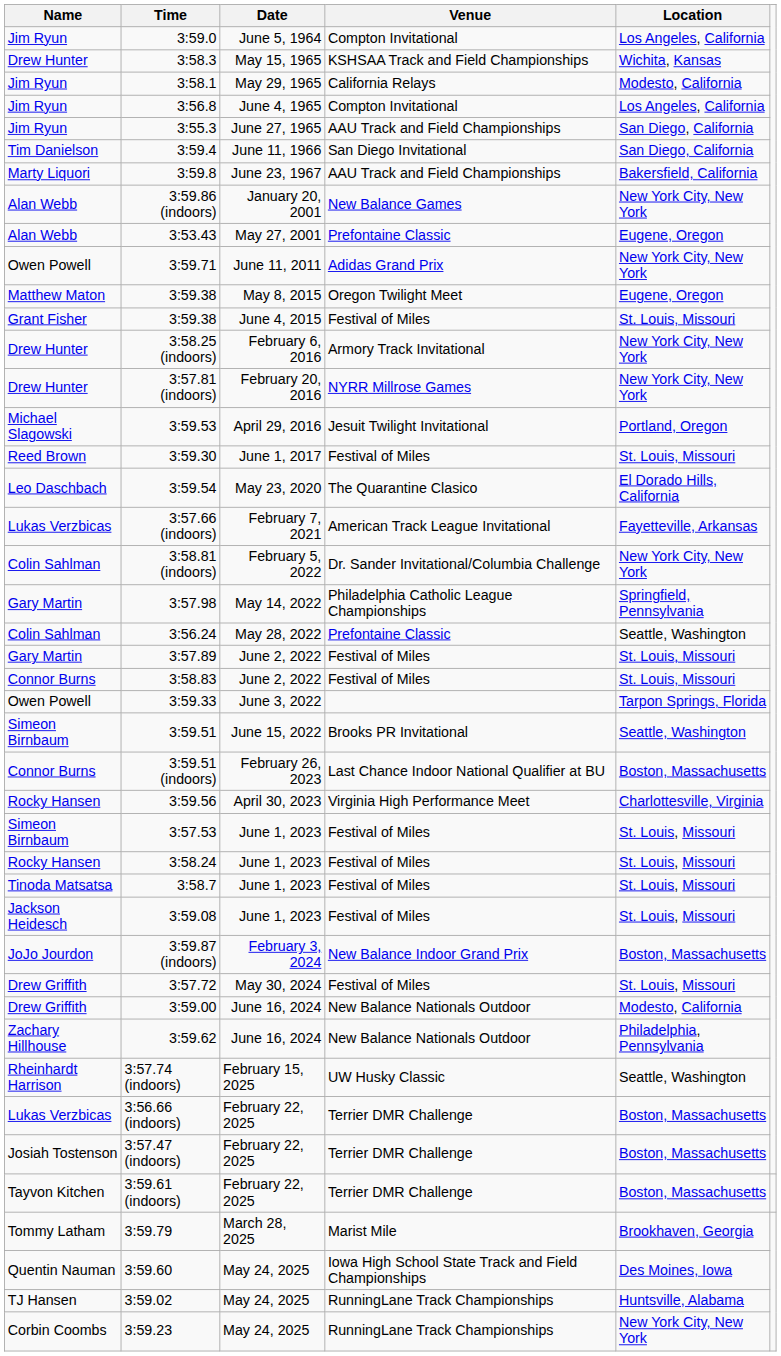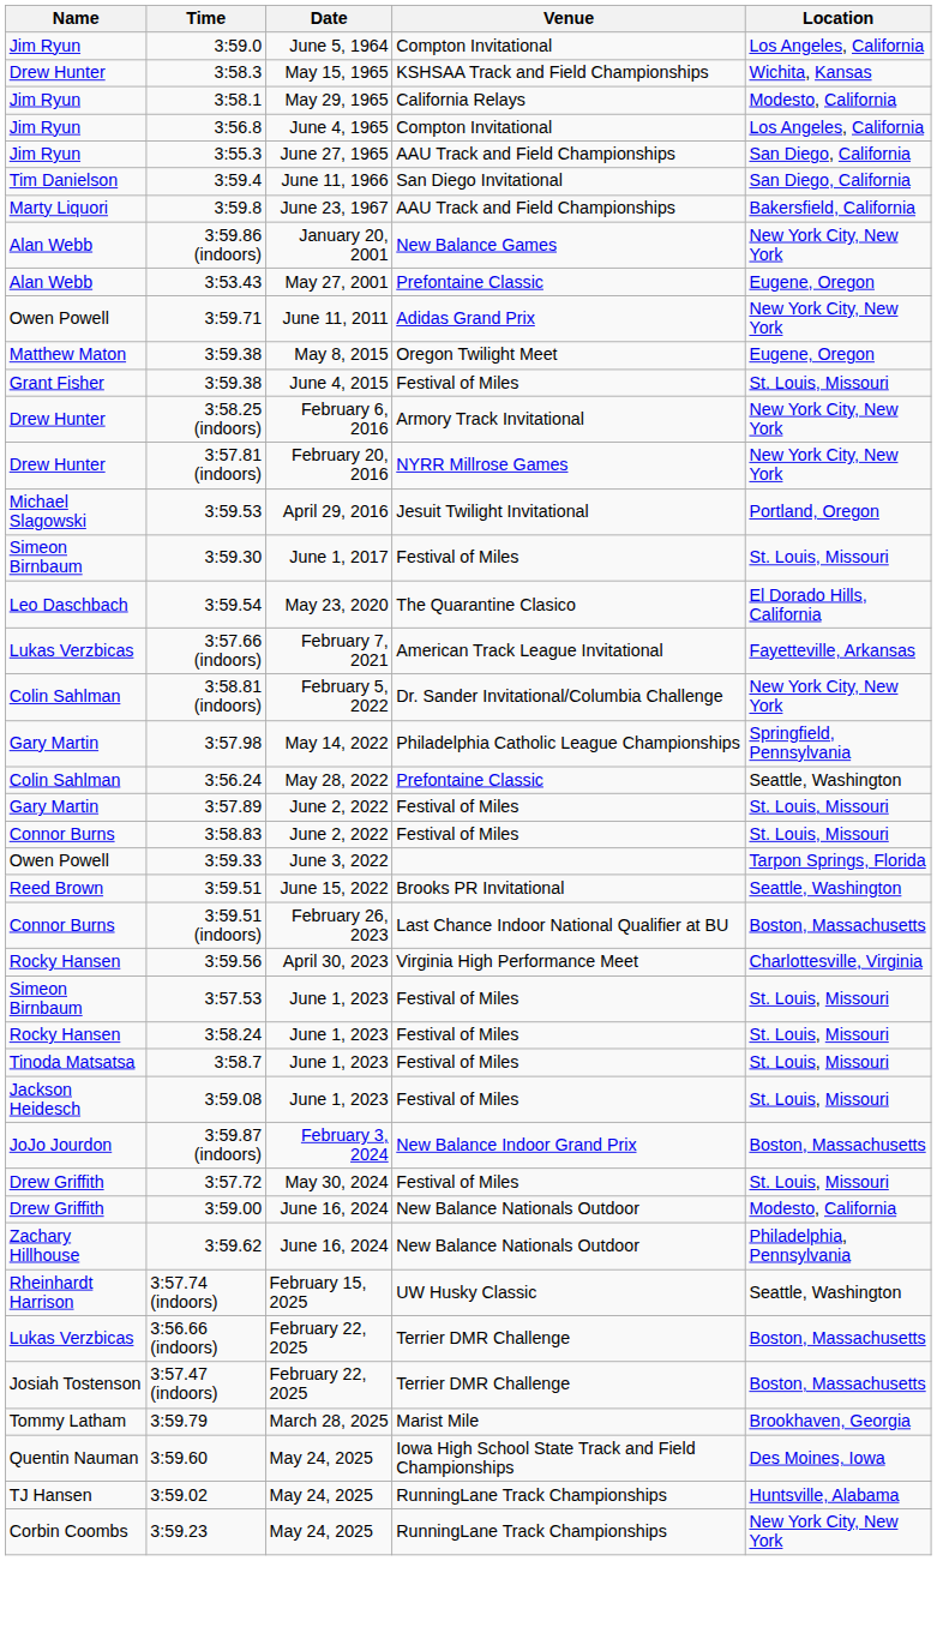 <table class="sortable wikitable">
 <tr>
 <th>Name</th>
 <th>Time</th>
 <th>Date</th>
 <th>Venue</th>
 <th>Location</th>
 </tr>
 <tr>
 <td><a href='#'>Jim Ryun</a></td>
 <td align=right>3:59.0</td>
 <td align=right>June 5, 1964</td>
 <td>Compton Invitational</td>
 <td><a href='#'>Los Angeles</a>, <a href='#'>California</a></td>
 </tr>
 <tr>
 <td><a href='#'>Drew Hunter</a></td>
 <td align=right>3:58.3</td>
 <td align=right>May 15, 1965</td>
 <td>KSHSAA Track and Field Championships</td>
 <td><a href='#'>Wichita</a>, <a href='#'>Kansas</a></td>
 </tr>
 <tr>
 <td><a href='#'>Jim Ryun</a></td>
 <td align=right>3:58.1</td>
 <td align=right>May 29, 1965</td>
 <td>California Relays</td>
 <td><a href='#'>Modesto</a>, <a href='#'>California</a></td>
 </tr>
 <tr>
 <td><a href='#'>Jim Ryun</a></td>
 <td align=right>3:56.8</td>
 <td align=right>June 4, 1965</td>
 <td>Compton Invitational</td>
 <td><a href='#'>Los Angeles</a>, <a href='#'>California</a></td>
 </tr>
 <tr>
 <td><a href='#'>Jim Ryun</a></td>
 <td align=right>3:55.3</td>
 <td align=right>June 27, 1965</td>
 <td>AAU Track and Field Championships</td>
 <td><a href='#'>San Diego</a>, <a href='#'>California</a></td>
 </tr>
 <tr>
 <td><a href='#'>Tim Danielson</a></td>
 <td align=right>3:59.4</td>
 <td align=right>June 11, 1966</td>
 <td>San Diego Invitational</td>
 <td><a href='#'>San Diego, California</a></td>
 </tr>
 <tr>
 <td><a href='#'>Marty Liquori</a></td>
 <td align=right>3:59.8</td>
 <td align=right>June 23, 1967</td>
 <td>AAU Track and Field Championships</td>
 <td><a href='#'>Bakersfield, California</a></td>
 </tr>
 <tr>
 <td><a href='#'>Alan Webb</a></td>
 <td align=right>3:59.86 (indoors)</td>
 <td align=right>January 20, 2001</td>
 <td><a href='#'>New Balance Games</a></td>
 <td><a href='#'>New York City, New York</a></td>
 </tr>
 <tr>
 <td><a href='#'>Alan Webb</a></td>
 <td align=right>3:53.43</td>
 <td align=right>May 27, 2001</td>
 <td><a href='#'>Prefontaine Classic</a></td>
 <td><a href='#'>Eugene, Oregon</a></td>
 </tr>
 <tr>
 <td>Owen Powell</td>
 <td align=right>3:59.71</td>
 <td align=right>June 11, 2011</td>
 <td><a href='#'>Adidas Grand Prix</a></td>
 <td><a href='#'>New York City, New York</a></td>
 </tr>
 <tr>
 <td><a href='#'>Matthew Maton</a></td>
 <td align=right>3:59.38</td>
 <td align=right>May 8, 2015</td>
 <td>Oregon Twilight Meet</td>
 <td><a href='#'>Eugene, Oregon</a></td>
 </tr>
 <tr>
 <td><a href='#'>Grant Fisher</a></td>
 <td align=right>3:59.38</td>
 <td align=right>June 4, 2015</td>
 <td>Festival of Miles</td>
 <td><a href='#'>St. Louis, Missouri</a></td>
 </tr>
 <tr>
 <td><a href='#'>Drew Hunter</a></td>
 <td align=right>3:58.25 (indoors)</td>
 <td align=right>February 6, 2016</td>
 <td>Armory Track Invitational</td>
 <td><a href='#'>New York City, New York</a></td>
 </tr>
 <tr>
 <td><a href='#'>Drew Hunter</a></td>
 <td align=right>3:57.81 (indoors)</td>
 <td align=right>February 20, 2016</td>
 <td><a href='#'>NYRR Millrose Games</a></td>
 <td><a href='#'>New York City, New York</a></td>
 </tr>
 <tr>
 <td><a href='#'>Michael Slagowski</a></td>
 <td align=right>3:59.53</td>
 <td align=right>April 29, 2016</td>
 <td>Jesuit Twilight Invitational</td>
 <td><a href='#'>Portland, Oregon</a></td>
 </tr>
 <tr>
-<td><a href='#'>Reed Brown</a></td>
+<td><a href='#'>Simeon Birnbaum</a></td>
 <td align=right>3:59.30</td>
 <td align=right>June 1, 2017</td>
 <td>Festival of Miles</td>
 <td><a href='#'>St. Louis, Missouri</a></td>
 </tr>
 <tr>
 <td><a href='#'>Leo Daschbach</a></td>
 <td align=right>3:59.54</td>
 <td align=right>May 23, 2020</td>
 <td>The Quarantine Clasico</td>
 <td><a href='#'>El Dorado Hills, California</a></td>
 </tr>
 <tr>
 <td><a href='#'>Lukas Verzbicas</a></td>
 <td align=right>3:57.66 (indoors)</td>
 <td align=right>February 7, 2021</td>
 <td>American Track League Invitational</td>
 <td><a href='#'>Fayetteville, Arkansas</a></td>
 </tr>
 <tr>
 <td><a href='#'>Colin Sahlman</a></td>
 <td align=right>3:58.81 (indoors)</td>
 <td align=right>February 5, 2022</td>
 <td>Dr. Sander Invitational/Columbia Challenge</td>
 <td><a href='#'>New York City, New York</a></td>
 </tr>
 <tr>
 <td><a href='#'>Gary Martin</a></td>
 <td align=right>3:57.98</td>
 <td align=right>May 14, 2022</td>
 <td>Philadelphia Catholic League Championships</td>
 <td><a href='#'>Springfield, Pennsylvania</a></td>
 </tr>
 <tr>
 <td><a href='#'>Colin Sahlman</a></td>
 <td align=right>3:56.24</td>
 <td align=right>May 28, 2022</td>
 <td><a href='#'>Prefontaine Classic</a></td>
 <td>Seattle, Washington</td>
 </tr>
 <tr>
 <td><a href='#'>Gary Martin</a></td>
 <td align=right>3:57.89</td>
 <td align=right>June 2, 2022</td>
 <td>Festival of Miles</td>
 <td><a href='#'>St. Louis, Missouri</a></td>
 </tr>
 <tr>
 <td><a href='#'>Connor Burns</a></td>
 <td align=right>3:58.83</td>
 <td align=right>June 2, 2022</td>
 <td>Festival of Miles</td>
 <td><a href='#'>St. Louis, Missouri</a></td>
 </tr>
 <tr>
 <td>Owen Powell</td>
 <td align=right>3:59.33</td>
 <td align=right>June 3, 2022</td>
 <td></td>
 <td><a href='#'>Tarpon Springs, Florida</a></td>
 </tr>
 <tr>
-<td><a href='#'>Simeon Birnbaum</a></td>
+<td><a href='#'>Reed Brown</a></td>
 <td align=right>3:59.51</td>
 <td align=right>June 15, 2022</td>
 <td>Brooks PR Invitational</td>
 <td><a href='#'>Seattle, Washington</a></td>
 </tr>
 <tr>
 <td><a href='#'>Connor Burns</a></td>
 <td align=right>3:59.51 (indoors)</td>
 <td align=right>February 26, 2023</td>
 <td>Last Chance Indoor National Qualifier at BU</td>
 <td><a href='#'>Boston, Massachusetts</a></td>
 </tr>
 <tr>
 <td><a href='#'>Rocky Hansen</a></td>
 <td align=right>3:59.56</td>
 <td align=right>April 30, 2023</td>
 <td>Virginia High Performance Meet</td>
 <td><a href='#'>Charlottesville, Virginia</a></td>
 </tr>
 <tr>
 <td><a href='#'>Simeon Birnbaum</a></td>
 <td align=right>3:57.53 </td>
 <td align=right>June 1, 2023</td>
 <td>Festival of Miles</td>
 <td><a href='#'>St. Louis</a>, <a href='#'>Missouri</a></td>
 </tr>
 <tr>
 <td><a href='#'>Rocky Hansen</a></td>
 <td align=right>3:58.24 </td>
 <td align=right>June 1, 2023</td>
 <td>Festival of Miles</td>
 <td><a href='#'>St. Louis</a>, <a href='#'>Missouri</a></td>
 </tr>
 <tr>
 <td><a href='#'>Tinoda Matsatsa</a></td>
 <td align=right>3:58.7 </td>
 <td align=right>June 1, 2023</td>
 <td>Festival of Miles</td>
 <td><a href='#'>St. Louis</a>, <a href='#'>Missouri</a></td>
 </tr>
 <tr>
 <td><a href='#'>Jackson Heidesch</a></td>
 <td align=right>3:59.08 </td>
 <td align=right>June 1, 2023</td>
 <td>Festival of Miles</td>
 <td><a href='#'>St. Louis</a>, <a href='#'>Missouri</a></td>
 </tr>
 <tr>
 <td><a href='#'>JoJo Jourdon</a></td>
 <td align=right>3:59.87 (indoors)</td>
 <td align=right><a href='#'>February 3, 2024</a></td>
 <td><a href='#'>New Balance Indoor Grand Prix</a></td>
 <td><a href='#'>Boston, Massachusetts</a></td>
 </tr>
 <tr>
 <td><a href='#'>Drew Griffith</a></td>
 <td align=right>3:57.72 </td>
 <td align=right>May 30, 2024</td>
 <td>Festival of Miles</td>
 <td><a href='#'>St. Louis</a>, <a href='#'>Missouri</a></td>
 </tr>
 <tr>
 <td><a href='#'>Drew Griffith</a></td>
 <td align=right>3:59.00 </td>
 <td align=right>June 16, 2024</td>
 <td>New Balance Nationals Outdoor</td>
 <td><a href='#'>Modesto</a>, <a href='#'>California</a></td>
 </tr>
 <tr>
 <td><a href='#'>Zachary Hillhouse</a></td>
 <td align=right>3:59.62 </td>
 <td align=right>June 16, 2024</td>
 <td>New Balance Nationals Outdoor</td>
 <td><a href='#'>Philadelphia</a>, <a href='#'>Pennsylvania</a></td>
 </tr>
 <tr>
 <td><a href='#'>Rheinhardt Harrison</a></td>
 <td>3:57.74 (indoors)</td>
 <td>February 15, 2025</td>
 <td>UW Husky Classic</td>
 <td>Seattle, Washington</td>
 </tr>
 <tr>
 <td><a href='#'>Lukas Verzbicas</a></td>
 <td>3:56.66 (indoors)</td>
 <td>February 22, 2025</td>
 <td>Terrier DMR Challenge</td>
 <td><a href='#'>Boston, Massachusetts</a></td>
 </tr>
 <tr>
 <td>Josiah Tostenson</td>
 <td>3:57.47 (indoors)</td>
 <td>February 22, 2025</td>
 <td>Terrier DMR Challenge</td>
 <td><a href='#'>Boston, Massachusetts</a></td>
 </tr>
 <tr>
-<td>Tayvon Kitchen</td>
-<td>3:59.61 (indoors)</td>
-<td>February 22, 2025</td>
-<td>Terrier DMR Challenge</td>
-<td><a href='#'>Boston, Massachusetts</a></td>
-<td></td>
-</tr>
-<tr>
 <td>Tommy Latham</td>
 <td>3:59.79 </td>
 <td>March 28, 2025</td>
 <td>Marist Mile</td>
 <td><a href='#'>Brookhaven, Georgia</a></td>
 </tr>
 <tr>
 <td>Quentin Nauman</td>
 <td>3:59.60 </td>
 <td>May 24, 2025</td>
 <td>Iowa High School State Track and Field Championships</td>
 <td><a href='#'>Des Moines, Iowa</a></td>
 </tr>
 <tr>
 <td>TJ Hansen</td>
 <td>3:59.02 </td>
 <td>May 24, 2025</td>
 <td>RunningLane Track Championships</td>
 <td><a href='#'>Huntsville, Alabama</a></td>
 </tr>
 <tr>
 <td>Corbin Coombs</td>
 <td>3:59.23 </td>
 <td>May 24, 2025</td>
 <td>RunningLane Track Championships</td>
 <td><a href='#'>New York City, New York</a></td>
 </tr>
 </table>
